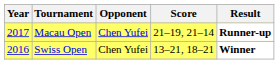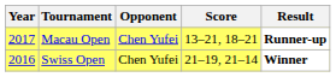 <table class="sortable wikitable" style="font-size: 90%;">
 <tr>
 <th>Year</th>
 <th>Tournament</th>
 <th>Opponent</th>
 <th>Score</th>
 <th>Result</th>
 </tr>
 <tr style="background:#FFFF67">
 <td align="center"><a href='#'>2017</a></td>
 <td align="left"><a href='#'>Macau Open</a></td>
 <td align="left"> <a href='#'>Chen Yufei</a></td>
-<td align="left">21–19, 21–14</td>
+<td align="left">13–21, 18–21</td>
 <td style="text-align:left; background:white"> <strong>Runner-up</strong></td>
 </tr>
 <tr style="background:#FFFF67">
 <td align="center"><a href='#'>2016</a></td>
 <td align="left"><a href='#'>Swiss Open</a></td>
 <td align="left"> Chen Yufei</td>
-<td align="left">13–21, 18–21</td>
+<td align="left">21–19, 21–14</td>
 <td style="text-align:left; background:white"> <strong>Winner</strong></td>
 </tr>
 </table>
